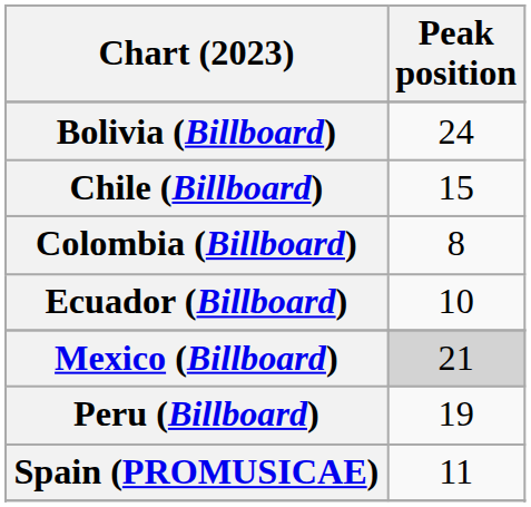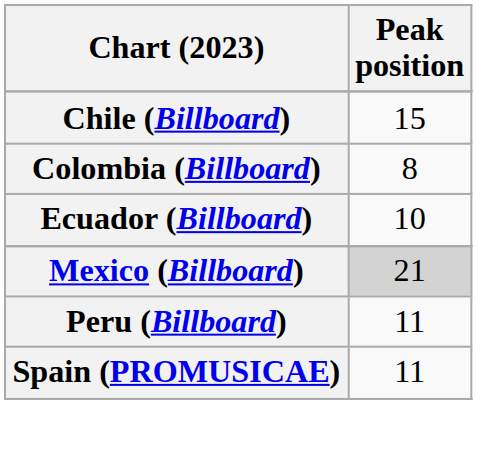 <table class="wikitable sortable plainrowheaders" style="text-align:center">
 <tr>
 <th scope="col">Chart (2023)</th>
 <th scope="col">Peak<br>position</th>
 </tr>
 <tr>
-</tr>
-<tr>
-<th scope="row">Bolivia (<em><a href='#'>Billboard</a></em>)</th>
-<td>24</td>
 </tr>
 <tr>
 <th scope="row">Chile (<em><a href='#'>Billboard</a></em>)</th>
 <td>15</td>
 </tr>
 <tr>
 <th scope="row">Colombia (<em><a href='#'>Billboard</a></em>)</th>
 <td>8</td>
 </tr>
 <tr>
 <th scope="row">Ecuador (<em><a href='#'>Billboard</a></em>)</th>
 <td>10</td>
 </tr>
 <tr>
 </tr>
 <tr>
 <th scope="row"><a href='#'>Mexico</a> (<em><a href='#'>Billboard</a></em>)</th>
 <td style="background: lightgrey;">21</td>
 </tr>
 <tr>
 <th scope="row">Peru (<em><a href='#'>Billboard</a></em>)</th>
-<td>19</td>
+<td>11</td>
 </tr>
 <tr>
 <th scope="row">Spain (<a href='#'>PROMUSICAE</a>)</th>
 <td>11</td>
 </tr>
 <tr>
 </tr>
 <tr>
 </tr>
 </table>
